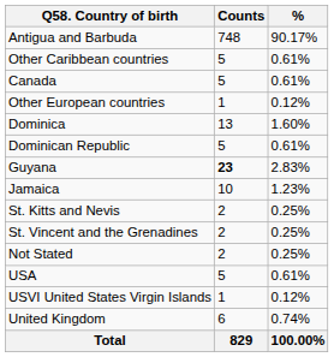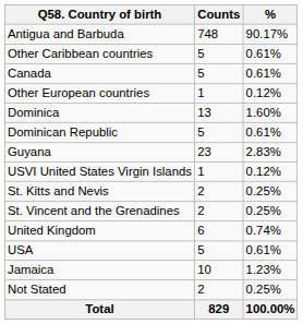 <table class="wikitable sortable">
 <tr>
 <th>Q58. Country of birth</th>
 <th>Counts</th>
 <th>%</th>
 </tr>
 <tr>
 <td>Antigua and Barbuda</td>
 <td>748</td>
 <td>90.17%</td>
 </tr>
 <tr>
 <td>Other Caribbean countries</td>
 <td>5</td>
 <td>0.61%</td>
 </tr>
 <tr>
 <td>Canada</td>
 <td>5</td>
 <td>0.61%</td>
 </tr>
 <tr>
 <td>Other European countries</td>
 <td>1</td>
 <td>0.12%</td>
 </tr>
 <tr>
 <td>Dominica</td>
 <td>13</td>
 <td>1.60%</td>
 </tr>
 <tr>
 <td>Dominican Republic</td>
 <td>5</td>
 <td>0.61%</td>
 </tr>
 <tr>
 <td>Guyana</td>
-<td><strong>23</strong></td>
+<td>23</td>
 <td>2.83%</td>
 </tr>
 <tr>
-<td>Jamaica</td>
-<td>10</td>
-<td>1.23%</td>
+<td>USVI United States Virgin Islands</td>
+<td>1</td>
+<td>0.12%</td>
 </tr>
 <tr>
 <td>St. Kitts and Nevis</td>
 <td>2</td>
 <td>0.25%</td>
 </tr>
 <tr>
 <td>St. Vincent and the Grenadines</td>
 <td>2</td>
 <td>0.25%</td>
 </tr>
 <tr>
-<td>Not Stated</td>
-<td>2</td>
-<td>0.25%</td>
+<td>United Kingdom</td>
+<td>6</td>
+<td>0.74%</td>
 </tr>
 <tr>
 <td>USA</td>
 <td>5</td>
 <td>0.61%</td>
 </tr>
 <tr>
-<td>USVI United States Virgin Islands</td>
-<td>1</td>
-<td>0.12%</td>
+<td>Jamaica</td>
+<td>10</td>
+<td>1.23%</td>
 </tr>
 <tr>
-<td>United Kingdom</td>
-<td>6</td>
-<td>0.74%</td>
+<td>Not Stated</td>
+<td>2</td>
+<td>0.25%</td>
 </tr>
 <tr>
 <th>Total</th>
 <th>829</th>
 <th>100.00%</th>
 </tr>
 </table>
